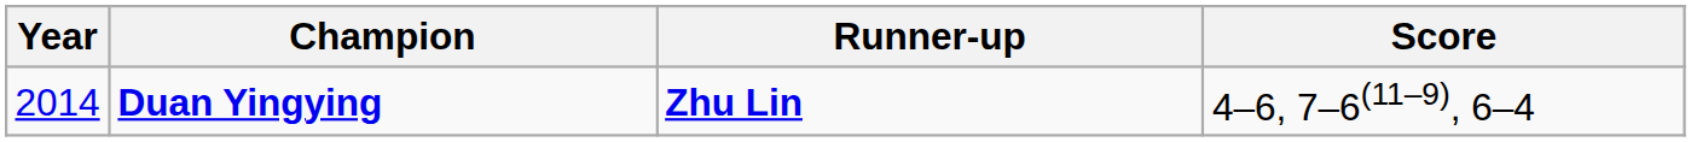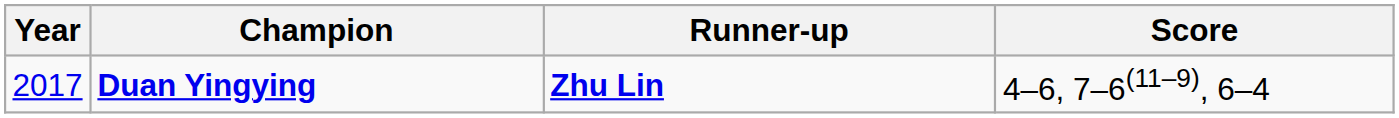 <table class="wikitable" style="font-size:90%">
 <tr>
 <th>Year</th>
 <th width="200">Champion</th>
 <th width="200">Runner-up</th>
 <th width="175">Score</th>
 </tr>
 <tr>
-<td><a href='#'>2014</a></td>
+<td><a href='#'>2017</a></td>
 <td> <strong><a href='#'>Duan Yingying</a></strong></td>
 <td><strong> <a href='#'>Zhu Lin</a></strong></td>
 <td>4–6, 7–6<sup>(11–9)</sup>, 6–4</td>
 </tr>
 </table>
